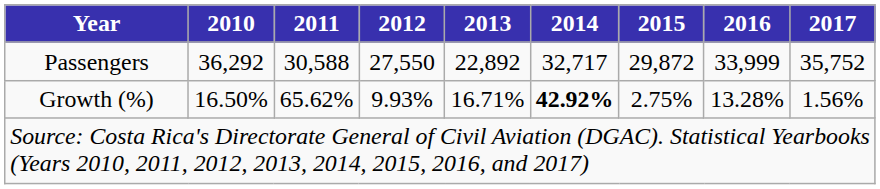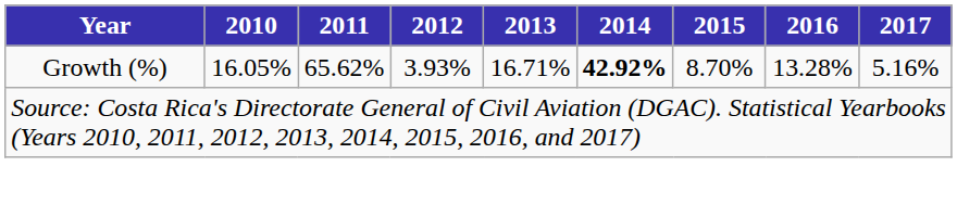 <table class="sortable wikitable toccolours" style="text-align:center">
 <tr>
 <th style="background:#3830AE;color:white">Year</th>
 <th style="background:#3830AE;color:white; width:50px">2010</th>
 <th style="background:#3830AE;color:white; width:50px">2011</th>
 <th style="background:#3830AE;color:white; width:50px">2012</th>
 <th style="background:#3830AE;color:white; width:50px">2013</th>
 <th style="background:#3830AE;color:white; width:50px">2014</th>
 <th style="background:#3830AE;color:white; width:50px">2015</th>
 <th style="background:#3830AE;color:white; width:50px">2016</th>
 <th style="background:#3830AE;color:white; width:50px">2017</th>
 </tr>
 <tr>
-<td>Passengers</td>
-<td>36,292</td>
-<td>30,588</td>
-<td>27,550</td>
-<td>22,892</td>
-<td>32,717</td>
-<td>29,872</td>
-<td>33,999</td>
-<td>35,752</td>
-</tr>
-<tr>
 <td>Growth (%)</td>
-<td> 16.50%</td>
+<td> 16.05%</td>
 <td> 65.62%</td>
-<td> 9.93%</td>
+<td> 3.93%</td>
 <td> 16.71%</td>
 <td><strong> 42.92%</strong></td>
-<td> 2.75%</td>
+<td> 8.70%</td>
 <td> 13.28%</td>
-<td> 1.56%</td>
+<td> 5.16%</td>
 </tr>
 <tr>
 <td colspan="9" style="text-align:left;"><em>Source: Costa Rica's Directorate General of Civil Aviation (DGAC). Statistical Yearbooks<br>(Years 2010, 2011, 2012, 2013,  2014, 2015, 2016, and 2017)</em></td>
 </tr>
 </table>
